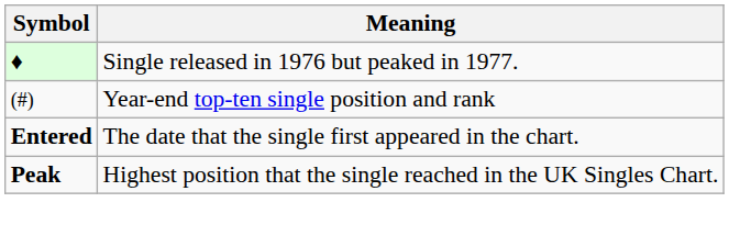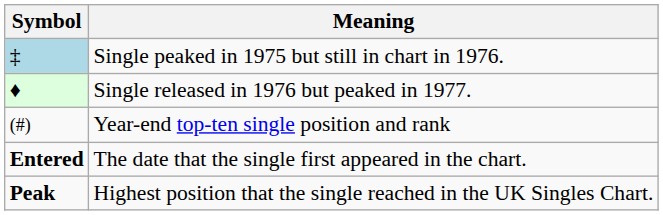 <table Class="wikitable">
 <tr>
 <th>Symbol</th>
 <th>Meaning</th>
+</tr>
+<tr>
+<td bgcolor=lightblue>‡</td>
+<td>Single peaked in 1975 but still in chart in 1976.</td>
 </tr>
 <tr>
 <td bgcolor=#DDFFDD>♦</td>
 <td>Single released in 1976 but peaked in 1977.</td>
 </tr>
 <tr>
 <td><small>(#)</small></td>
 <td>Year-end <a href='#'>top-ten single</a> position and rank</td>
 </tr>
 <tr>
 <td><strong>Entered</strong></td>
 <td>The date that the single first appeared in the chart.</td>
 </tr>
 <tr>
 <td><strong>Peak</strong></td>
 <td>Highest position that the single reached in the UK Singles Chart.</td>
 </tr>
 </table>
